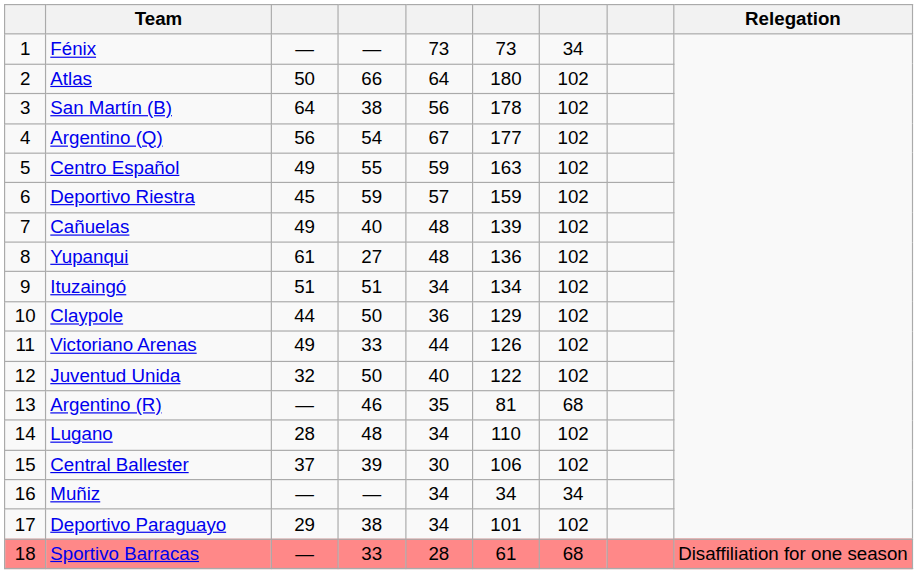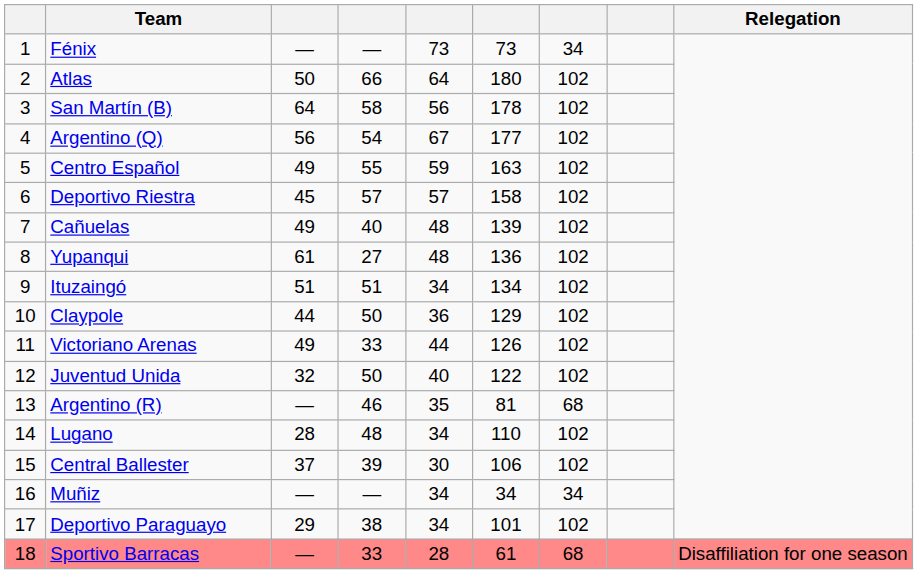 <table class="wikitable" style="text-align: center;">
 <tr>
 <th width=28><br></th>
 <th width=185>Team</th>
 <th width=50></th>
 <th width=50></th>
 <th width=50></th>
 <th width=50></th>
 <th width=50></th>
 <th width=50><br></th>
 <th>Relegation</th>
 </tr>
 <tr>
 <td>1</td>
 <td align="left"><a href='#'>Fénix</a></td>
 <td>—</td>
 <td>—</td>
 <td>73</td>
 <td>73</td>
 <td>34</td>
 <td><strong></strong></td>
 </tr>
 <tr>
 <td>2</td>
 <td align="left"><a href='#'>Atlas</a></td>
 <td>50</td>
 <td>66</td>
 <td>64</td>
 <td>180</td>
 <td>102</td>
 <td><strong></strong></td>
 </tr>
 <tr>
 <td>3</td>
 <td align="left"><a href='#'>San Martín (B)</a></td>
 <td>64</td>
-<td>38</td>
+<td>58</td>
 <td>56</td>
 <td>178</td>
 <td>102</td>
 <td><strong></strong></td>
 </tr>
 <tr>
 <td>4</td>
 <td align="left"><a href='#'>Argentino (Q)</a></td>
 <td>56</td>
 <td>54</td>
 <td>67</td>
 <td>177</td>
 <td>102</td>
 <td><strong></strong></td>
 </tr>
 <tr>
 <td>5</td>
 <td align="left"><a href='#'>Centro Español</a></td>
 <td>49</td>
 <td>55</td>
 <td>59</td>
 <td>163</td>
 <td>102</td>
 <td><strong></strong></td>
 </tr>
 <tr>
 <td>6</td>
 <td align="left"><a href='#'>Deportivo Riestra</a></td>
 <td>45</td>
-<td>59</td>
 <td>57</td>
-<td>159</td>
+<td>57</td>
+<td>158</td>
 <td>102</td>
 <td><strong></strong></td>
 </tr>
 <tr>
 <td>7</td>
 <td align="left"><a href='#'>Cañuelas</a></td>
 <td>49</td>
 <td>40</td>
 <td>48</td>
 <td>139</td>
 <td>102</td>
 <td><strong></strong></td>
 </tr>
 <tr>
 <td>8</td>
 <td align="left"><a href='#'>Yupanqui</a></td>
 <td>61</td>
 <td>27</td>
 <td>48</td>
 <td>136</td>
 <td>102</td>
 <td><strong></strong></td>
 </tr>
 <tr>
 <td>9</td>
 <td align="left"><a href='#'>Ituzaingó</a></td>
 <td>51</td>
 <td>51</td>
 <td>34</td>
 <td>134</td>
 <td>102</td>
 <td><strong></strong></td>
 </tr>
 <tr>
 <td>10</td>
 <td align="left"><a href='#'>Claypole</a></td>
 <td>44</td>
 <td>50</td>
 <td>36</td>
 <td>129</td>
 <td>102</td>
 <td><strong></strong></td>
 </tr>
 <tr>
 <td>11</td>
 <td align="left"><a href='#'>Victoriano Arenas</a></td>
 <td>49</td>
 <td>33</td>
 <td>44</td>
 <td>126</td>
 <td>102</td>
 <td><strong></strong></td>
 </tr>
 <tr>
 <td>12</td>
 <td align="left"><a href='#'>Juventud Unida</a></td>
 <td>32</td>
 <td>50</td>
 <td>40</td>
 <td>122</td>
 <td>102</td>
 <td><strong></strong></td>
 </tr>
 <tr>
 <td>13</td>
 <td align="left"><a href='#'>Argentino (R)</a></td>
 <td>—</td>
 <td>46</td>
 <td>35</td>
 <td>81</td>
 <td>68</td>
 <td><strong></strong></td>
 </tr>
 <tr>
 <td>14</td>
 <td align="left"><a href='#'>Lugano</a></td>
 <td>28</td>
 <td>48</td>
 <td>34</td>
 <td>110</td>
 <td>102</td>
 <td><strong></strong></td>
 </tr>
 <tr>
 <td>15</td>
 <td align="left"><a href='#'>Central Ballester</a></td>
 <td>37</td>
 <td>39</td>
 <td>30</td>
 <td>106</td>
 <td>102</td>
 <td><strong></strong></td>
 </tr>
 <tr>
 <td>16</td>
 <td align="left"><a href='#'>Muñiz</a></td>
 <td>—</td>
 <td>—</td>
 <td>34</td>
 <td>34</td>
 <td>34</td>
 <td><strong></strong></td>
 </tr>
 <tr>
 <td>17</td>
 <td align="left"><a href='#'>Deportivo Paraguayo</a></td>
 <td>29</td>
 <td>38</td>
 <td>34</td>
 <td>101</td>
 <td>102</td>
 <td><strong></strong></td>
 </tr>
 <tr bgcolor=#FF8888>
 <td>18</td>
 <td align="left"><a href='#'>Sportivo Barracas</a></td>
 <td>—</td>
 <td>33</td>
 <td>28</td>
 <td>61</td>
 <td>68</td>
 <td><strong></strong></td>
 <td bgcolor=#FF8888>Disaffiliation for one season</td>
 </tr>
 <tr>
 </tr>
 </table>
